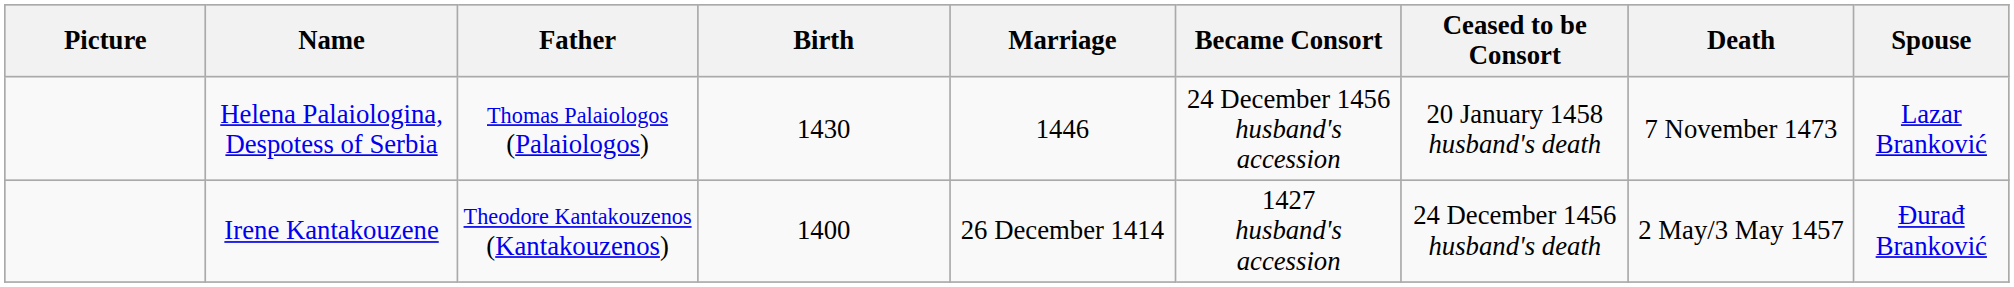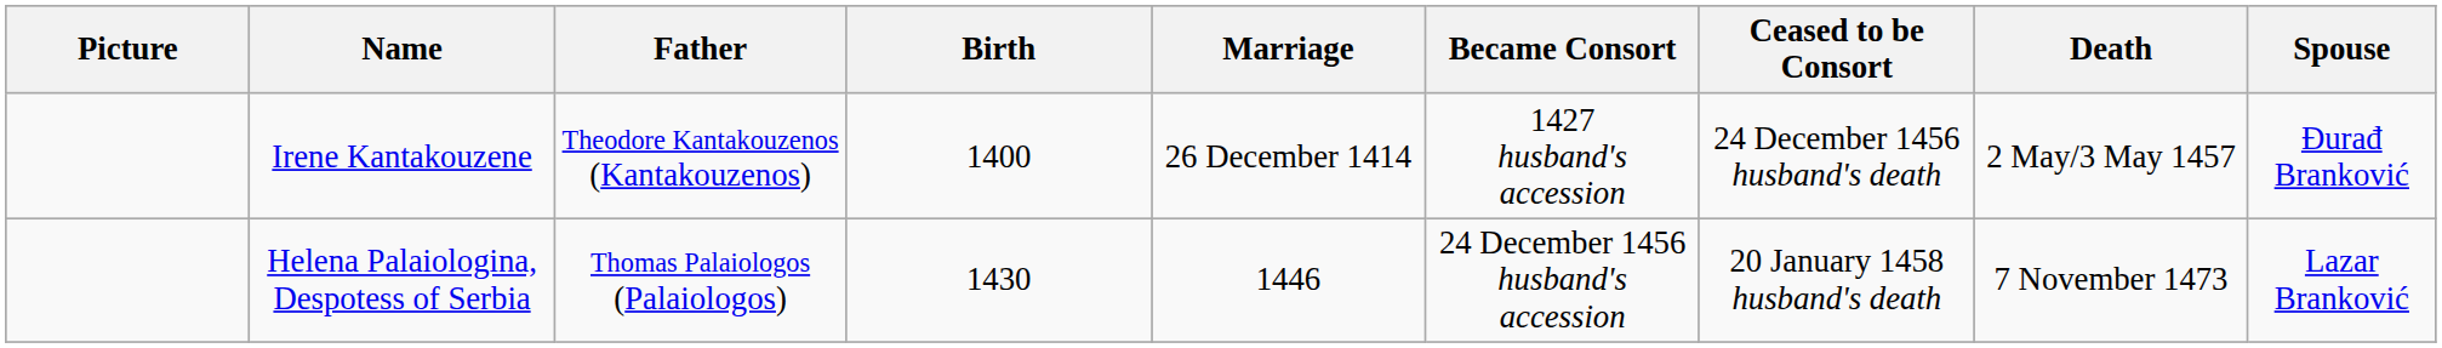 <table style="width:95%;" class="wikitable">
 <tr>
 <th style="width:8%;">Picture</th>
 <th style="width:10%;">Name</th>
 <th style="width:9%;">Father</th>
 <th style="width:10%;">Birth</th>
 <th style="width:9%;">Marriage</th>
 <th style="width:9%;">Became Consort</th>
 <th style="width:9%;">Ceased to be Consort</th>
 <th style="width:9%;">Death</th>
 <th style="width:6%;">Spouse</th>
 </tr>
 <tr>
 <td style="text-align:center;"></td>
+<td style="text-align:center;"><a href='#'>Irene Kantakouzene</a></td>
+<td style="text-align:center;"><small><a href='#'>Theodore Kantakouzenos</a></small><br>(<a href='#'>Kantakouzenos</a>)</td>
+<td style="text-align:center;">1400</td>
+<td style="text-align:center;">26 December 1414</td>
+<td style="text-align:center;">1427<br><em>husband's accession</em></td>
+<td style="text-align:center;">24 December 1456<br><em>husband's death</em></td>
+<td style="text-align:center;">2 May/3 May 1457</td>
+<td style="text-align:center;"><a href='#'>Đurađ Branković</a></td>
+</tr>
+<tr>
+<td style="text-align:center;"></td>
 <td style="text-align:center;"><a href='#'>Helena Palaiologina, Despotess of Serbia</a></td>
 <td style="text-align:center;"><small><a href='#'>Thomas Palaiologos</a></small><br>(<a href='#'>Palaiologos</a>)</td>
 <td style="text-align:center;">1430</td>
 <td style="text-align:center;">1446</td>
 <td style="text-align:center;">24 December 1456<br><em>husband's accession</em></td>
 <td style="text-align:center;">20 January 1458<br><em>husband's death</em></td>
 <td style="text-align:center;">7 November 1473</td>
 <td style="text-align:center;"><a href='#'>Lazar Branković</a></td>
 </tr>
-<tr>
-<td style="text-align:center;"></td>
-<td style="text-align:center;"><a href='#'>Irene Kantakouzene</a></td>
-<td style="text-align:center;"><small><a href='#'>Theodore Kantakouzenos</a></small><br>(<a href='#'>Kantakouzenos</a>)</td>
-<td style="text-align:center;">1400</td>
-<td style="text-align:center;">26 December 1414</td>
-<td style="text-align:center;">1427<br><em>husband's accession</em></td>
-<td style="text-align:center;">24 December 1456<br><em>husband's death</em></td>
-<td style="text-align:center;">2 May/3 May 1457</td>
-<td style="text-align:center;"><a href='#'>Đurađ Branković</a></td>
-</tr>
 </table>
